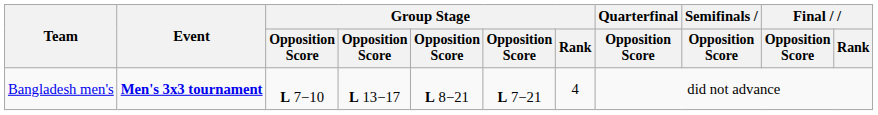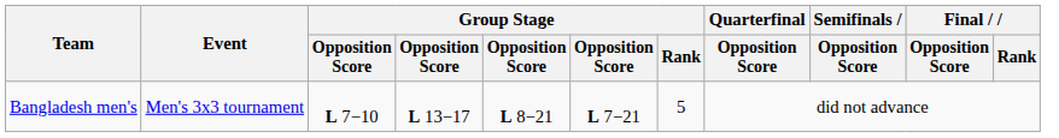 <table class=wikitable style=font-size:90%;text-align:center>
 <tr>
 <th rowspan=2>Team</th>
 <th rowspan=2>Event</th>
 <th colspan=5>Group Stage</th>
 <th>Quarterfinal</th>
 <th>Semifinals / </th>
 <th colspan=2>Final /  / </th>
 </tr>
 <tr style="font-size:95%">
 <th>Opposition<br>Score</th>
 <th>Opposition<br>Score</th>
 <th>Opposition<br>Score</th>
 <th>Opposition<br>Score</th>
 <th>Rank</th>
 <th>Opposition<br>Score</th>
 <th>Opposition<br>Score</th>
 <th>Opposition<br>Score</th>
 <th>Rank</th>
 </tr>
 <tr align=center>
 <td align=left><a href='#'>Bangladesh men's</a></td>
-<td align=left><strong><a href='#'>Men's 3x3 tournament</a></strong></td>
+<td align=left><a href='#'>Men's 3x3 tournament</a></td>
 <td><br><strong>L</strong> 7−10</td>
 <td><br><strong>L</strong> 13−17</td>
 <td><br><strong>L</strong> 8−21</td>
 <td><br><strong>L</strong> 7−21</td>
-<td>4</td>
+<td>5</td>
 <td colspan=4>did not advance</td>
 </tr>
 </table>
